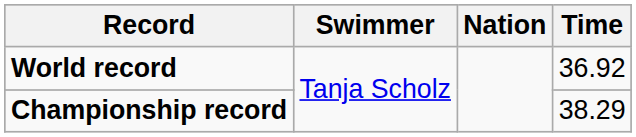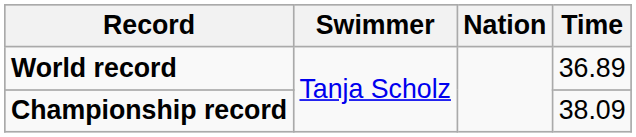 <table class="wikitable">
 <tr>
 <th>Record</th>
 <th>Swimmer</th>
 <th>Nation</th>
 <th>Time</th>
 </tr>
 <tr>
 <td><strong>World record</strong></td>
 <td rowspan="2"><a href='#'>Tanja Scholz</a></td>
 <td rowspan="2"></td>
-<td>36.92</td>
+<td>36.89</td>
 </tr>
 <tr>
 <td><strong>Championship record</strong></td>
-<td>38.29</td>
+<td>38.09</td>
 </tr>
 </table>
